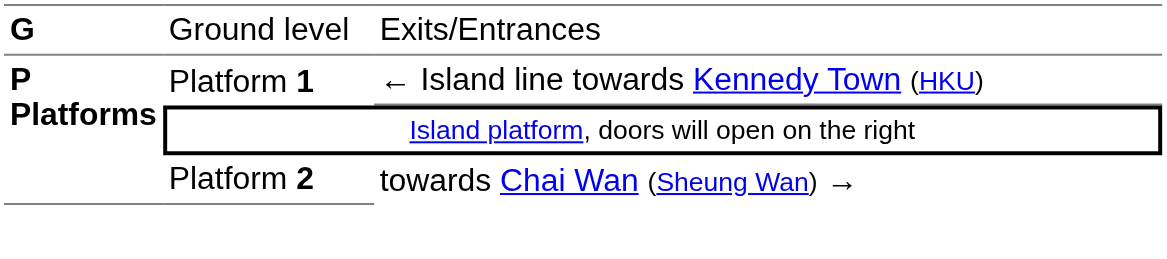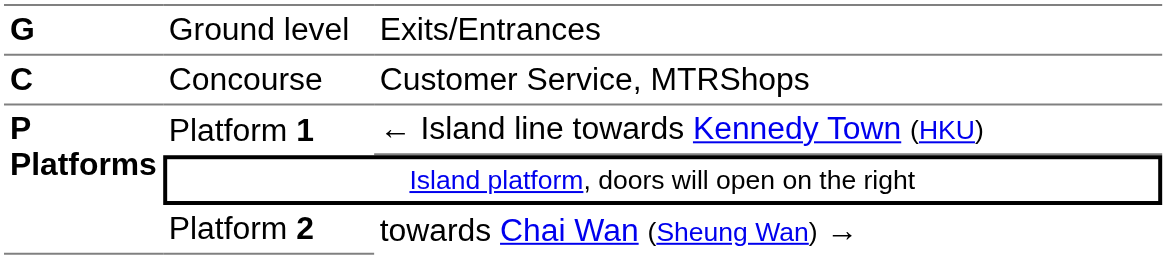 <table border=0 cellspacing=0 cellpadding=3>
 <tr>
 <td style="border-bottom:solid 1px gray;border-top:solid 1px gray;width:50px;vertical-align:top;"><strong>G</strong></td>
 <td style="border-top:solid 1px gray;border-bottom:solid 1px gray;width:100px;vertical-align:top;">Ground level</td>
 <td style="border-top:solid 1px gray;border-bottom:solid 1px gray;width:390px;vertical-align:top;">Exits/Entrances</td>
+</tr>
+<tr>
+<td style="border-bottom:solid 1px gray;vertical-align:top;"><strong>C</strong></td>
+<td style="border-bottom:solid 1px gray;vertical-align:top;">Concourse</td>
+<td style="border-bottom:solid 1px gray;vertical-align:top;">Customer Service, MTRShops</td>
 </tr>
 <tr>
 <td style="border-bottom:solid 1px gray;vertical-align:top;" rowspan=3><strong>P<br>Platforms</strong></td>
 <td>Platform <span><strong>1</strong></span></td>
 <td style="border-bottom:solid 1px gray;">←  Island line towards <a href='#'>Kennedy Town</a> <small>(<a href='#'>HKU</a>)</small></td>
 </tr>
 <tr>
 <td style="border-top:solid 2px black;border-right:solid 2px black;border-left:solid 2px black;border-bottom:solid 2px black;font-size:smaller;text-align:center;" colspan=2><a href='#'>Island platform</a>, doors will open on the right</td>
 </tr>
 <tr>
 <td style="border-bottom:solid 1px gray;">Platform <span><strong>2</strong></span></td>
 <td>  towards <a href='#'>Chai Wan</a> <small>(<a href='#'>Sheung Wan</a>)</small> →</td>
 </tr>
 </table>
